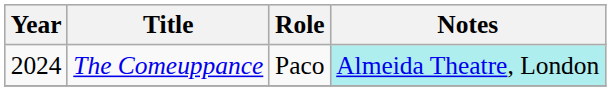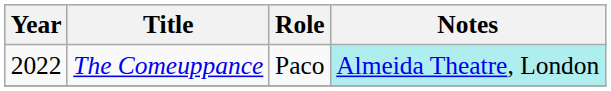 <table class="wikitable unsortable">
 <tr>
 <th>Year</th>
 <th>Title</th>
 <th>Role</th>
 <th>Notes</th>
 </tr>
 <tr>
-<td>2024</td>
+<td>2022</td>
 <td><em><a href='#'>The Comeuppance</a></em></td>
 <td>Paco</td>
 <td style="background: paleturquoise;"><a href='#'>Almeida Theatre</a>, London</td>
 </tr>
 <tr>
 </tr>
 </table>
